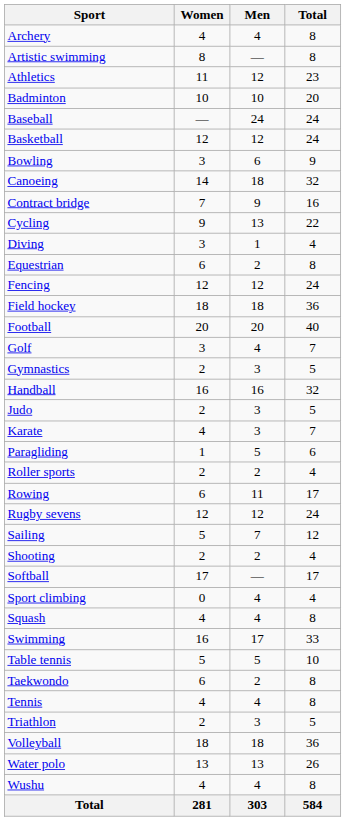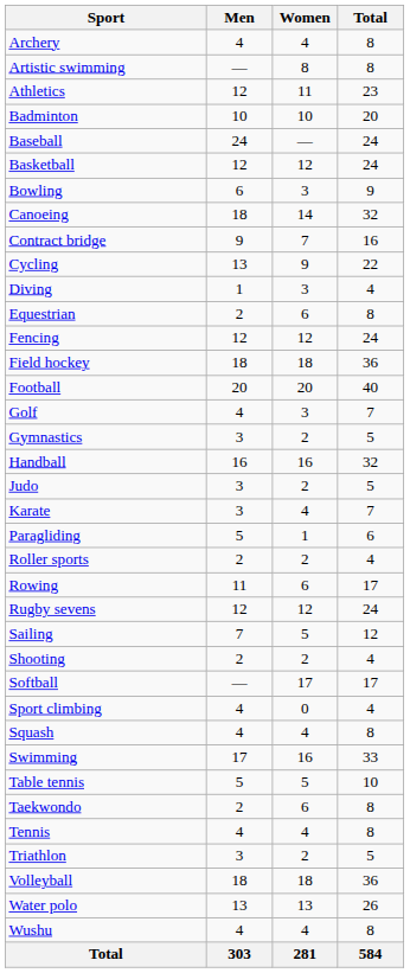 <table class="wikitable" style="text-align:center;">
 <tr>
 <th width=200>Sport</th>
+<th width=60>Men</th>
 <th width=60>Women</th>
-<th width=60>Men</th>
 <th width=60>Total</th>
 </tr>
 <tr>
 <td align=left><a href='#'>Archery</a></td>
 <td>4</td>
 <td>4</td>
 <td>8</td>
 </tr>
 <tr>
 <td align=left><a href='#'>Artistic swimming</a></td>
+<td>—</td>
 <td>8</td>
-<td>—</td>
 <td>8</td>
 </tr>
 <tr>
 <td align=left><a href='#'>Athletics</a></td>
+<td>12</td>
 <td>11</td>
-<td>12</td>
 <td>23</td>
 </tr>
 <tr>
 <td align=left><a href='#'>Badminton</a></td>
 <td>10</td>
 <td>10</td>
 <td>20</td>
 </tr>
 <tr>
 <td align=left><a href='#'>Baseball</a></td>
+<td>24</td>
 <td>—</td>
-<td>24</td>
 <td>24</td>
 </tr>
 <tr>
 <td align=left><a href='#'>Basketball</a></td>
 <td>12</td>
 <td>12</td>
 <td>24</td>
 </tr>
 <tr>
 <td align=left><a href='#'>Bowling</a></td>
+<td>6</td>
 <td>3</td>
-<td>6</td>
 <td>9</td>
 </tr>
 <tr>
 <td align=left><a href='#'>Canoeing</a></td>
+<td>18</td>
 <td>14</td>
-<td>18</td>
 <td>32</td>
 </tr>
 <tr>
 <td align=left><a href='#'>Contract bridge</a></td>
+<td>9</td>
 <td>7</td>
-<td>9</td>
 <td>16</td>
 </tr>
 <tr>
 <td align=left><a href='#'>Cycling</a></td>
+<td>13</td>
 <td>9</td>
-<td>13</td>
 <td>22</td>
 </tr>
 <tr>
 <td align=left><a href='#'>Diving</a></td>
+<td>1</td>
 <td>3</td>
-<td>1</td>
 <td>4</td>
 </tr>
 <tr>
 <td align=left><a href='#'>Equestrian</a></td>
+<td>2</td>
 <td>6</td>
-<td>2</td>
 <td>8</td>
 </tr>
 <tr>
 <td align=left><a href='#'>Fencing</a></td>
 <td>12</td>
 <td>12</td>
 <td>24</td>
 </tr>
 <tr>
 <td align=left><a href='#'>Field hockey</a></td>
 <td>18</td>
 <td>18</td>
 <td>36</td>
 </tr>
 <tr>
 <td align=left><a href='#'>Football</a></td>
 <td>20</td>
 <td>20</td>
 <td>40</td>
 </tr>
 <tr>
 <td align=left><a href='#'>Golf</a></td>
+<td>4</td>
 <td>3</td>
-<td>4</td>
 <td>7</td>
 </tr>
 <tr>
 <td align=left><a href='#'>Gymnastics</a></td>
+<td>3</td>
 <td>2</td>
-<td>3</td>
 <td>5</td>
 </tr>
 <tr>
 <td align=left><a href='#'>Handball</a></td>
 <td>16</td>
 <td>16</td>
 <td>32</td>
 </tr>
 <tr>
 <td align=left><a href='#'>Judo</a></td>
+<td>3</td>
 <td>2</td>
-<td>3</td>
 <td>5</td>
 </tr>
 <tr>
 <td align=left><a href='#'>Karate</a></td>
+<td>3</td>
 <td>4</td>
-<td>3</td>
 <td>7</td>
 </tr>
 <tr>
 <td align=left><a href='#'>Paragliding</a></td>
+<td>5</td>
 <td>1</td>
-<td>5</td>
 <td>6</td>
 </tr>
 <tr>
 <td align=left><a href='#'>Roller sports</a></td>
 <td>2</td>
 <td>2</td>
 <td>4</td>
 </tr>
 <tr>
 <td align=left><a href='#'>Rowing</a></td>
+<td>11</td>
 <td>6</td>
-<td>11</td>
 <td>17</td>
 </tr>
 <tr>
 <td align=left><a href='#'>Rugby sevens</a></td>
 <td>12</td>
 <td>12</td>
 <td>24</td>
 </tr>
 <tr>
 <td align=left><a href='#'>Sailing</a></td>
+<td>7</td>
 <td>5</td>
-<td>7</td>
 <td>12</td>
 </tr>
 <tr>
 <td align=left><a href='#'>Shooting</a></td>
 <td>2</td>
 <td>2</td>
 <td>4</td>
 </tr>
 <tr>
 <td align=left><a href='#'>Softball</a></td>
+<td>—</td>
 <td>17</td>
-<td>—</td>
 <td>17</td>
 </tr>
 <tr>
 <td align=left><a href='#'>Sport climbing</a></td>
+<td>4</td>
 <td>0</td>
-<td>4</td>
 <td>4</td>
 </tr>
 <tr>
 <td align=left><a href='#'>Squash</a></td>
 <td>4</td>
 <td>4</td>
 <td>8</td>
 </tr>
 <tr>
 <td align=left><a href='#'>Swimming</a></td>
+<td>17</td>
 <td>16</td>
-<td>17</td>
 <td>33</td>
 </tr>
 <tr>
 <td align=left><a href='#'>Table tennis</a></td>
 <td>5</td>
 <td>5</td>
 <td>10</td>
 </tr>
 <tr>
 <td align=left><a href='#'>Taekwondo</a></td>
+<td>2</td>
 <td>6</td>
-<td>2</td>
 <td>8</td>
 </tr>
 <tr>
 <td align=left><a href='#'>Tennis</a></td>
 <td>4</td>
 <td>4</td>
 <td>8</td>
 </tr>
 <tr>
 <td align=left><a href='#'>Triathlon</a></td>
+<td>3</td>
 <td>2</td>
-<td>3</td>
 <td>5</td>
 </tr>
 <tr>
 <td align=left><a href='#'>Volleyball</a></td>
 <td>18</td>
 <td>18</td>
 <td>36</td>
 </tr>
 <tr>
 <td align=left><a href='#'>Water polo</a></td>
 <td>13</td>
 <td>13</td>
 <td>26</td>
 </tr>
 <tr>
 <td align=left><a href='#'>Wushu</a></td>
 <td>4</td>
 <td>4</td>
 <td>8</td>
 </tr>
 <tr>
 <th>Total</th>
+<th>303</th>
 <th>281</th>
-<th>303</th>
 <th>584</th>
 </tr>
 </table>
